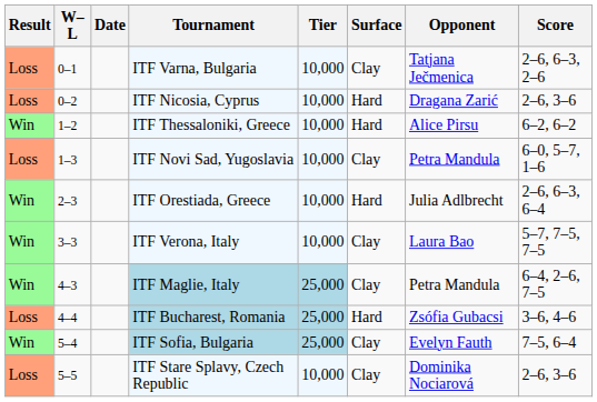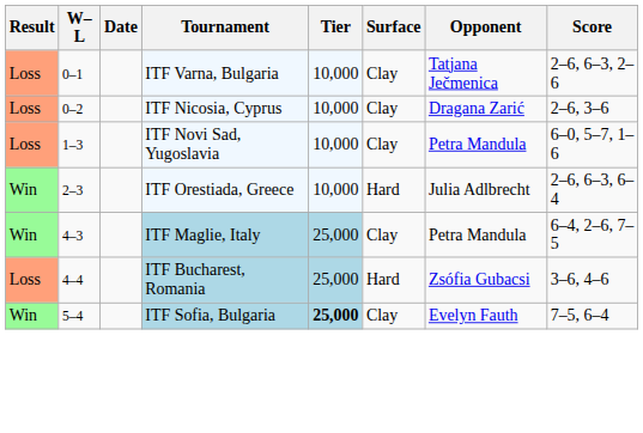 <table class="sortable wikitable">
 <tr>
 <th>Result</th>
 <th class="unsortable">W–L</th>
 <th>Date</th>
 <th>Tournament</th>
 <th>Tier</th>
 <th>Surface</th>
 <th>Opponent</th>
 <th class="unsortable">Score</th>
 </tr>
 <tr>
 <td style="background:#ffa07a;">Loss</td>
 <td><small>0–1</small></td>
 <td></td>
 <td style="background:#f0f8ff;">ITF Varna, Bulgaria</td>
 <td style="background:#f0f8ff;">10,000</td>
 <td>Clay</td>
 <td> <a href='#'>Tatjana Ječmenica</a></td>
 <td>2–6, 6–3, 2–6</td>
 </tr>
 <tr>
 <td style="background:#ffa07a;">Loss</td>
 <td><small>0–2</small></td>
 <td></td>
 <td style="background:#f0f8ff;">ITF Nicosia, Cyprus</td>
 <td style="background:#f0f8ff;">10,000</td>
-<td>Hard</td>
+<td>Clay</td>
 <td> <a href='#'>Dragana Zarić</a></td>
 <td>2–6, 3–6</td>
-</tr>
-<tr>
-<td style="background:#98fb98;">Win</td>
-<td><small>1–2</small></td>
-<td></td>
-<td style="background:#f0f8ff;">ITF Thessaloniki, Greece</td>
-<td style="background:#f0f8ff;">10,000</td>
-<td>Hard</td>
-<td> <a href='#'>Alice Pirsu</a></td>
-<td>6–2, 6–2</td>
 </tr>
 <tr>
 <td style="background:#ffa07a;">Loss</td>
 <td><small>1–3</small></td>
 <td></td>
 <td style="background:#f0f8ff;">ITF Novi Sad, Yugoslavia</td>
 <td style="background:#f0f8ff;">10,000</td>
 <td>Clay</td>
 <td> <a href='#'>Petra Mandula</a></td>
 <td>6–0, 5–7, 1–6</td>
 </tr>
 <tr>
 <td style="background:#98fb98;">Win</td>
 <td><small>2–3</small></td>
 <td></td>
 <td style="background:#f0f8ff;">ITF Orestiada, Greece</td>
 <td style="background:#f0f8ff;">10,000</td>
 <td>Hard</td>
 <td> Julia Adlbrecht</td>
 <td>2–6, 6–3, 6–4</td>
-</tr>
-<tr>
-<td style="background:#98fb98;">Win</td>
-<td><small>3–3</small></td>
-<td></td>
-<td style="background:#f0f8ff;">ITF Verona, Italy</td>
-<td style="background:#f0f8ff;">10,000</td>
-<td>Clay</td>
-<td> <a href='#'>Laura Bao</a></td>
-<td>5–7, 7–5, 7–5</td>
 </tr>
 <tr>
 <td style="background:#98fb98;">Win</td>
 <td><small>4–3</small></td>
 <td></td>
 <td style="background:lightblue;">ITF Maglie, Italy</td>
 <td style="background:lightblue;">25,000</td>
 <td>Clay</td>
 <td> Petra Mandula</td>
 <td>6–4, 2–6, 7–5</td>
 </tr>
 <tr>
 <td style="background:#ffa07a;">Loss</td>
 <td><small>4–4</small></td>
 <td></td>
 <td style="background:lightblue;">ITF Bucharest, Romania</td>
 <td style="background:lightblue;">25,000</td>
 <td>Hard</td>
 <td> <a href='#'>Zsófia Gubacsi</a></td>
 <td>3–6, 4–6</td>
 </tr>
 <tr>
 <td style="background:#98fb98;">Win</td>
 <td><small>5–4</small></td>
 <td></td>
 <td style="background:lightblue;">ITF Sofia, Bulgaria</td>
-<td style="background:lightblue;">25,000</td>
+<td style="background:lightblue;"><strong>25,000</strong></td>
 <td>Clay</td>
 <td> <a href='#'>Evelyn Fauth</a></td>
 <td>7–5, 6–4</td>
 </tr>
-<tr>
-<td style="background:#ffa07a;">Loss</td>
-<td><small>5–5</small></td>
-<td></td>
-<td style="background:#f0f8ff;">ITF Stare Splavy, Czech Republic</td>
-<td style="background:#f0f8ff;">10,000</td>
-<td>Clay</td>
-<td> <a href='#'>Dominika Nociarová</a></td>
-<td>2–6, 3–6</td>
-</tr>
 </table>
